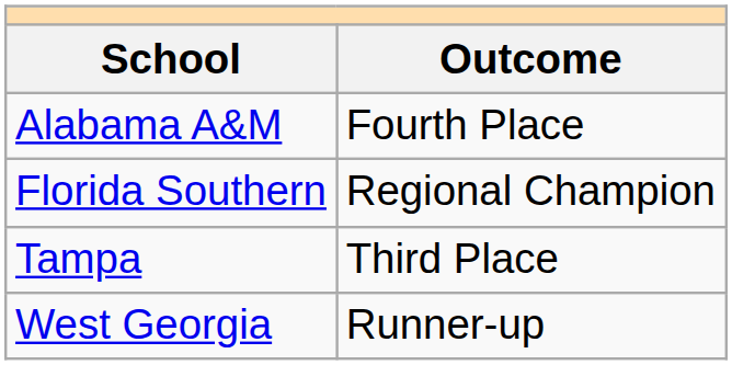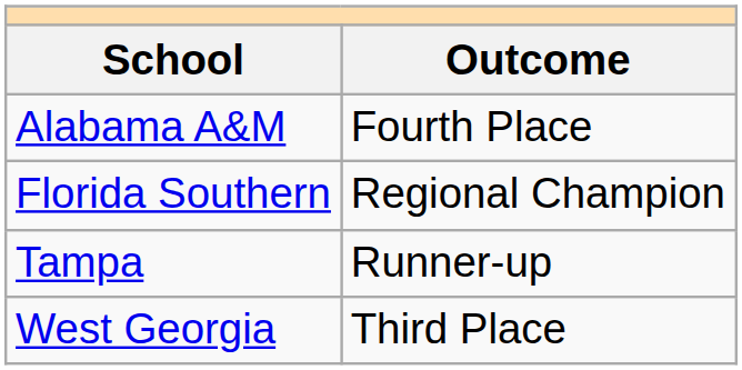 <table class="wikitable" style="float:left; margin-right:1em;">
 <tr>
 <th colspan="3" style="background:#ffdead;"></th>
 </tr>
 <tr>
 <th>School</th>
 <th>Outcome</th>
 </tr>
 <tr>
 <td><a href='#'>Alabama A&M</a></td>
 <td>Fourth Place</td>
 </tr>
 <tr>
 <td><a href='#'>Florida Southern</a></td>
 <td>Regional Champion</td>
 </tr>
 <tr>
 <td><a href='#'>Tampa</a></td>
-<td>Third Place</td>
+<td>Runner-up</td>
 </tr>
 <tr>
 <td><a href='#'>West Georgia</a></td>
-<td>Runner-up</td>
+<td>Third Place</td>
 </tr>
 </table>
